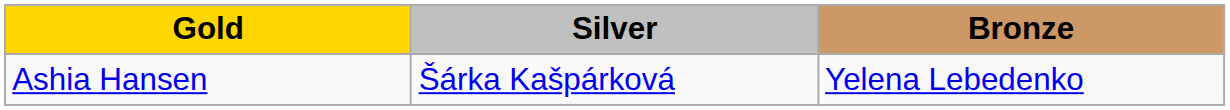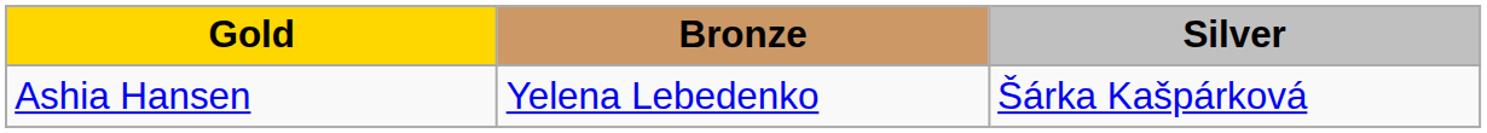 <table class="wikitable" style="text-align:left">
 <tr align="center">
 <td width=200 bgcolor=gold><strong>Gold</strong></td>
+<td width=200 bgcolor=CC9966><strong>Bronze</strong></td>
 <td width=200 bgcolor=silver><strong>Silver</strong></td>
-<td width=200 bgcolor=CC9966><strong>Bronze</strong></td>
 </tr>
 <tr>
 <td><a href='#'>Ashia Hansen</a><br><em></em></td>
+<td><a href='#'>Yelena Lebedenko</a><br><em></em></td>
 <td><a href='#'>Šárka Kašpárková</a><br><em></em></td>
-<td><a href='#'>Yelena Lebedenko</a><br><em></em></td>
 </tr>
 </table>
